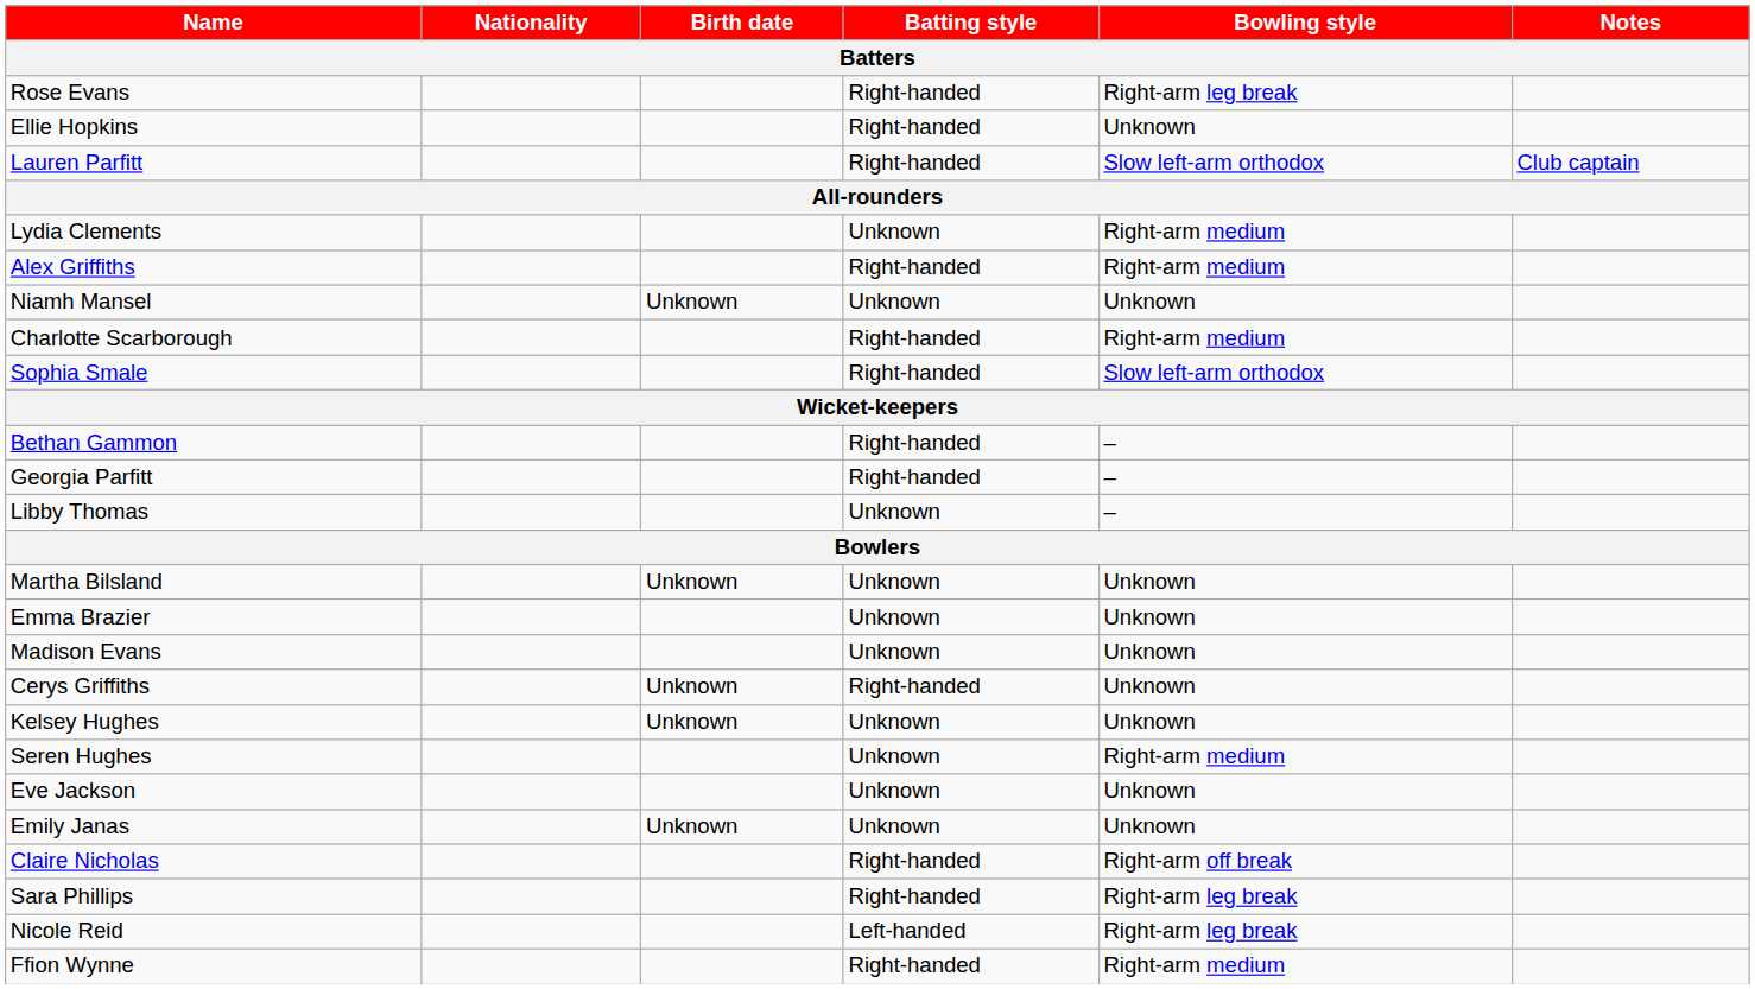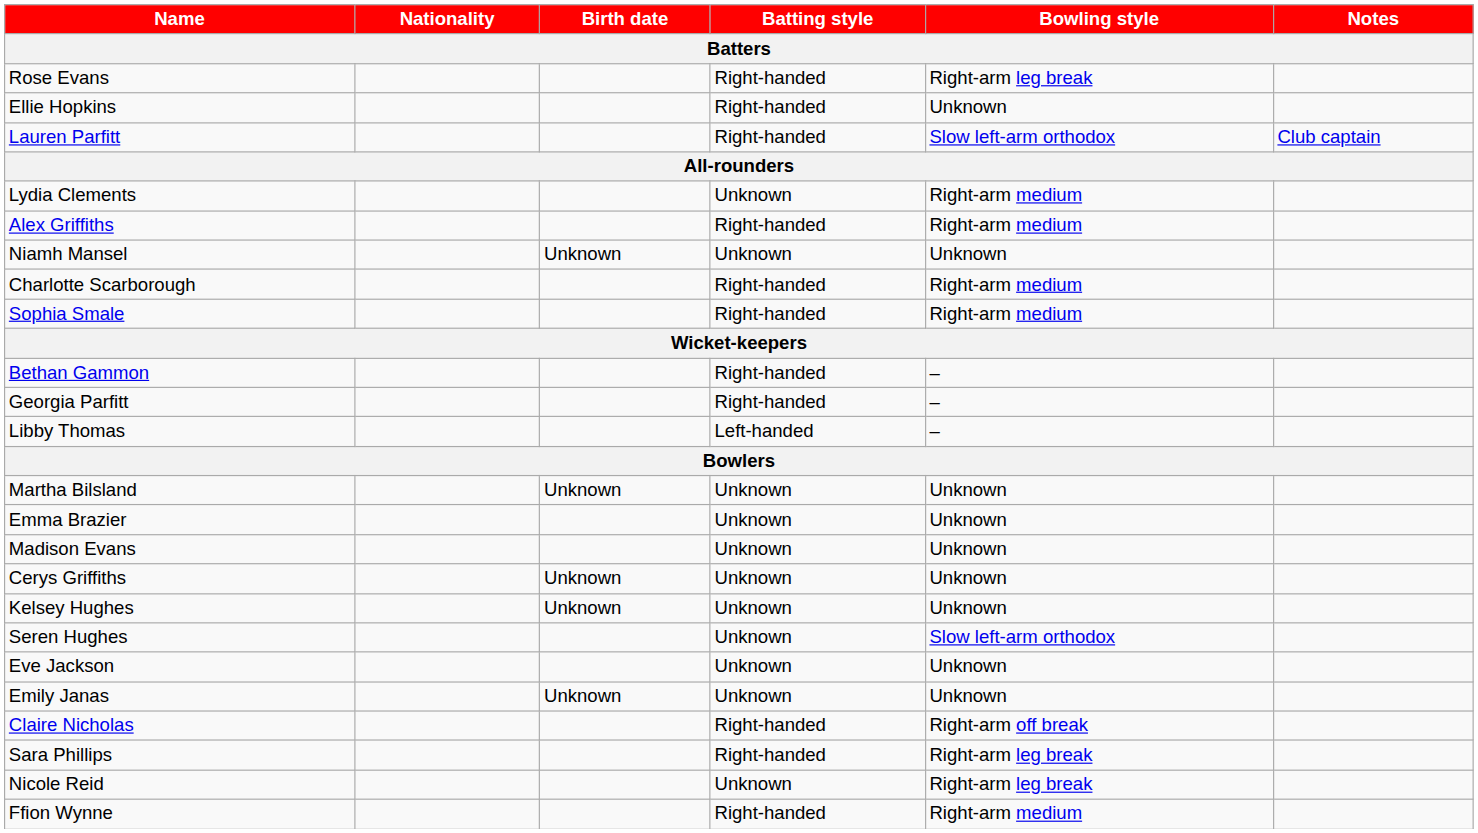 <table class="wikitable"  style="width:80%;">
 <tr>
 <th style="background:#FF0000; color:white">Name</th>
 <th style="background:#FF0000; color:white">Nationality</th>
 <th style="background:#FF0000; color:white">Birth date</th>
 <th style="background:#FF0000; color:white">Batting style</th>
 <th style="background:#FF0000; color:white">Bowling style</th>
 <th style="background:#FF0000; color:white">Notes</th>
 </tr>
 <tr>
 <th colspan="6">Batters</th>
 </tr>
 <tr>
 <td>Rose Evans</td>
 <td style="text-align:center"></td>
 <td></td>
 <td>Right-handed</td>
 <td>Right-arm <a href='#'>leg break</a></td>
 <td></td>
 </tr>
 <tr>
 <td>Ellie Hopkins</td>
 <td style="text-align:center"></td>
 <td></td>
 <td>Right-handed</td>
 <td>Unknown</td>
 <td></td>
 </tr>
 <tr>
 <td><a href='#'>Lauren Parfitt</a></td>
 <td style="text-align:center"></td>
 <td></td>
 <td>Right-handed</td>
 <td><a href='#'>Slow left-arm orthodox</a></td>
 <td><a href='#'>Club captain</a></td>
 </tr>
 <tr>
 <th colspan="6">All-rounders</th>
 </tr>
 <tr>
 <td>Lydia Clements</td>
 <td style="text-align:center"></td>
 <td></td>
 <td>Unknown</td>
 <td>Right-arm <a href='#'>medium</a></td>
 <td></td>
 </tr>
 <tr>
 <td><a href='#'>Alex Griffiths</a></td>
 <td style="text-align:center"></td>
 <td></td>
 <td>Right-handed</td>
 <td>Right-arm <a href='#'>medium</a></td>
 <td></td>
 </tr>
 <tr>
 <td>Niamh Mansel</td>
 <td style="text-align:center"></td>
 <td>Unknown</td>
 <td>Unknown</td>
 <td>Unknown</td>
 <td></td>
 </tr>
 <tr>
 <td>Charlotte Scarborough</td>
 <td style="text-align:center"></td>
 <td></td>
 <td>Right-handed</td>
 <td>Right-arm <a href='#'>medium</a></td>
 <td></td>
 </tr>
 <tr>
 <td><a href='#'>Sophia Smale</a></td>
 <td style="text-align:center"></td>
 <td></td>
 <td>Right-handed</td>
-<td><a href='#'>Slow left-arm orthodox</a></td>
+<td>Right-arm <a href='#'>medium</a></td>
 <td></td>
 </tr>
 <tr>
 <th colspan="6">Wicket-keepers</th>
 </tr>
 <tr>
 <td><a href='#'>Bethan Gammon</a></td>
 <td style="text-align:center"></td>
 <td></td>
 <td>Right-handed</td>
 <td>–</td>
 <td></td>
 </tr>
 <tr>
 <td>Georgia Parfitt</td>
 <td style="text-align:center"></td>
 <td></td>
 <td>Right-handed</td>
 <td>–</td>
 <td></td>
 </tr>
 <tr>
 <td>Libby Thomas</td>
 <td style="text-align:center"></td>
 <td></td>
-<td>Unknown</td>
+<td>Left-handed</td>
 <td>–</td>
 <td></td>
 </tr>
 <tr>
 <th colspan="6">Bowlers</th>
 </tr>
 <tr>
 <td>Martha Bilsland</td>
 <td style="text-align:center"></td>
 <td>Unknown</td>
 <td>Unknown</td>
 <td>Unknown</td>
 <td></td>
 </tr>
 <tr>
 <td>Emma Brazier</td>
 <td style="text-align:center"></td>
 <td></td>
 <td>Unknown</td>
 <td>Unknown</td>
 <td></td>
 </tr>
 <tr>
 <td>Madison Evans</td>
 <td style="text-align:center"></td>
 <td></td>
 <td>Unknown</td>
 <td>Unknown</td>
 <td></td>
 </tr>
 <tr>
 <td>Cerys Griffiths</td>
 <td style="text-align:center"></td>
 <td>Unknown</td>
-<td>Right-handed</td>
+<td>Unknown</td>
 <td>Unknown</td>
 <td></td>
 </tr>
 <tr>
 <td>Kelsey Hughes</td>
 <td style="text-align:center"></td>
 <td>Unknown</td>
 <td>Unknown</td>
 <td>Unknown</td>
 <td></td>
 </tr>
 <tr>
 <td>Seren Hughes</td>
 <td style="text-align:center"></td>
 <td></td>
 <td>Unknown</td>
-<td>Right-arm <a href='#'>medium</a></td>
+<td><a href='#'>Slow left-arm orthodox</a></td>
 <td></td>
 </tr>
 <tr>
 <td>Eve Jackson</td>
 <td style="text-align:center"></td>
 <td></td>
 <td>Unknown</td>
 <td>Unknown</td>
 <td></td>
 </tr>
 <tr>
 <td>Emily Janas</td>
 <td style="text-align:center"></td>
 <td>Unknown</td>
 <td>Unknown</td>
 <td>Unknown</td>
 <td></td>
 </tr>
 <tr>
 <td><a href='#'>Claire Nicholas</a></td>
 <td style="text-align:center"></td>
 <td></td>
 <td>Right-handed</td>
 <td>Right-arm <a href='#'>off break</a></td>
 <td></td>
 </tr>
 <tr>
 <td>Sara Phillips</td>
 <td style="text-align:center"></td>
 <td></td>
 <td>Right-handed</td>
 <td>Right-arm <a href='#'>leg break</a></td>
 <td></td>
 </tr>
 <tr>
 <td>Nicole Reid</td>
 <td style="text-align:center"></td>
 <td></td>
-<td>Left-handed</td>
+<td>Unknown</td>
 <td>Right-arm <a href='#'>leg break</a></td>
 <td></td>
 </tr>
 <tr>
 <td>Ffion Wynne</td>
 <td style="text-align:center"></td>
 <td></td>
 <td>Right-handed</td>
 <td>Right-arm <a href='#'>medium</a></td>
 <td></td>
 </tr>
 </table>
